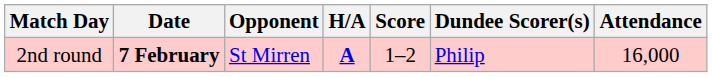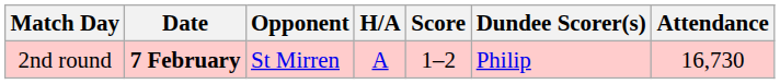 <table class="wikitable" style="text-align:center">
 <tr>
 <th>Match Day</th>
 <th>Date</th>
 <th>Opponent</th>
 <th>H/A</th>
 <th>Score</th>
 <th>Dundee Scorer(s)</th>
 <th>Attendance</th>
 </tr>
 <tr bgcolor="#FFCCCC">
 <td>2nd round</td>
 <td align="left"><strong>7 February</strong></td>
 <td align="left"><a href='#'>St Mirren</a></td>
-<td><strong><a href='#'>A</a></strong></td>
+<td><a href='#'>A</a></td>
 <td>1–2</td>
 <td align="left"><a href='#'>Philip</a></td>
-<td>16,000</td>
+<td>16,730</td>
 </tr>
 </table>
